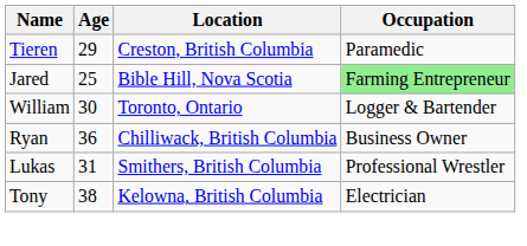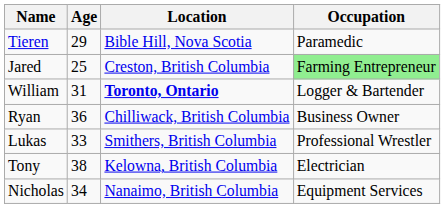 <table class="wikitable">
 <tr>
 <th>Name</th>
 <th>Age</th>
 <th>Location</th>
 <th>Occupation</th>
 </tr>
 <tr>
 <td><a href='#'>Tieren</a></td>
 <td>29</td>
-<td><a href='#'>Creston, British Columbia</a></td>
+<td><a href='#'>Bible Hill, Nova Scotia</a></td>
 <td>Paramedic</td>
 </tr>
 <tr>
 <td>Jared</td>
 <td>25</td>
-<td><a href='#'>Bible Hill, Nova Scotia</a></td>
+<td><a href='#'>Creston, British Columbia</a></td>
 <td style="background: lightgreen;">Farming Entrepreneur</td>
 </tr>
 <tr>
 <td>William</td>
-<td>30</td>
-<td><a href='#'>Toronto, Ontario</a></td>
+<td>31</td>
+<td><strong><a href='#'>Toronto, Ontario</a></strong></td>
 <td>Logger & Bartender</td>
 </tr>
 <tr>
 <td>Ryan</td>
 <td>36</td>
 <td><a href='#'>Chilliwack, British Columbia</a></td>
 <td>Business Owner</td>
 </tr>
 <tr>
 <td>Lukas</td>
-<td>31</td>
+<td>33</td>
 <td><a href='#'>Smithers, British Columbia</a></td>
 <td>Professional Wrestler</td>
 </tr>
 <tr>
 <td>Tony</td>
 <td>38</td>
 <td><a href='#'>Kelowna, British Columbia</a></td>
 <td>Electrician</td>
 </tr>
+<tr>
+<td>Nicholas</td>
+<td>34</td>
+<td><a href='#'>Nanaimo, British Columbia</a></td>
+<td>Equipment Services</td>
+</tr>
 </table>
